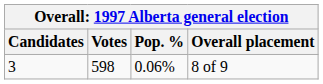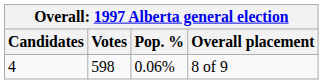 <table class="wikitable">
 <tr>
 <th colspan="5">Overall: <a href='#'>1997 Alberta general election</a></th>
 </tr>
 <tr>
 <th>Candidates</th>
 <th>Votes</th>
 <th>Pop. %</th>
 <th>Overall placement</th>
 </tr>
 <tr>
-<td>3</td>
+<td>4</td>
 <td>598</td>
 <td>0.06%</td>
 <td colspan="2">8 of 9</td>
 </tr>
 </table>
